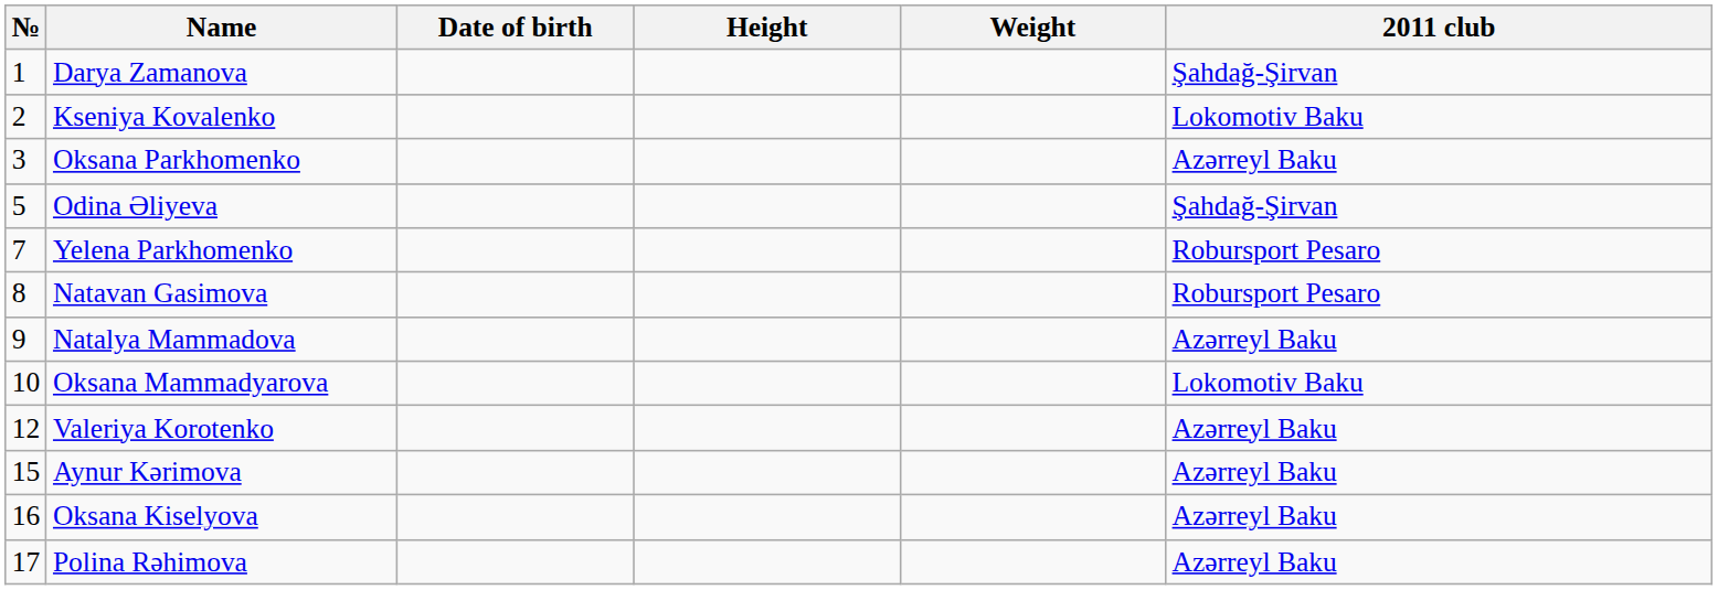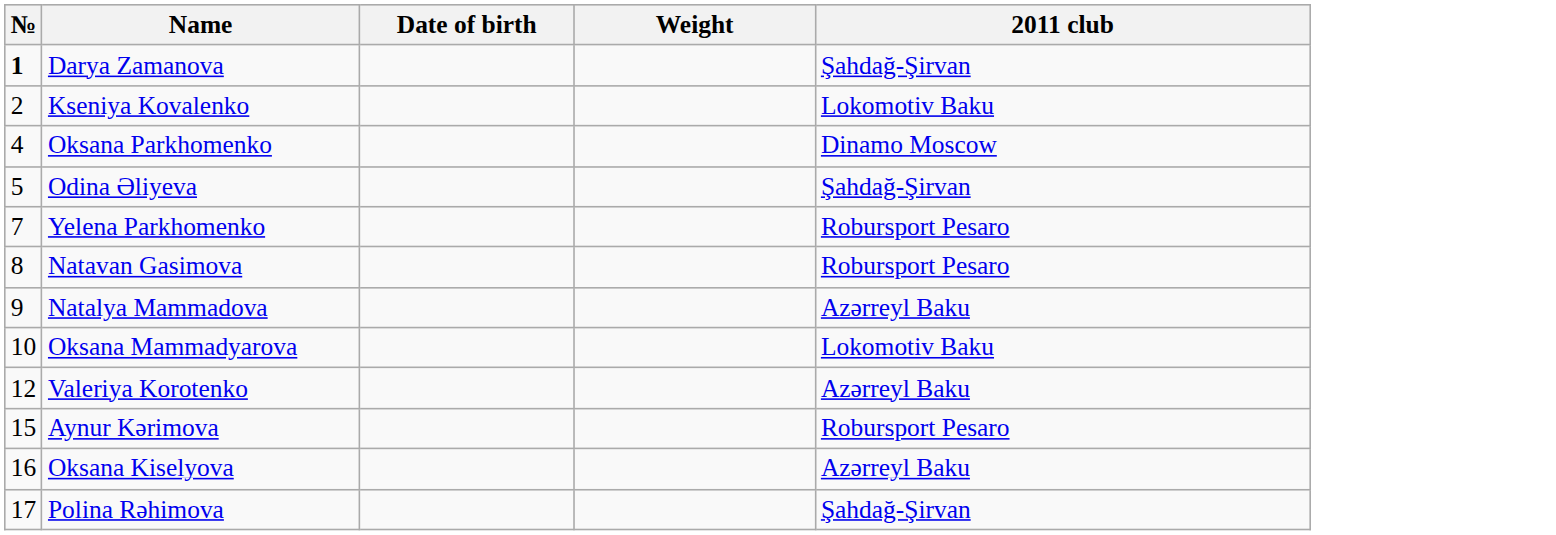 <table class=wikitable sortable style=font-size:100%; text-align:center;>
 <tr>
 <th>№</th>
 <th style=width:12em>Name</th>
 <th style=width:8em>Date of birth</th>
-<th style=width:9em>Height</th>
 <th style=width:9em>Weight</th>
 <th style=width:19em>2011 club</th>
 </tr>
 <tr>
-<td>1</td>
+<td><strong>1</strong></td>
 <td><a href='#'>Darya Zamanova</a></td>
-<td></td>
 <td></td>
 <td></td>
 <td> <a href='#'>Şahdağ-Şirvan</a></td>
 </tr>
 <tr>
 <td>2</td>
 <td><a href='#'>Kseniya Kovalenko</a></td>
 <td></td>
 <td></td>
-<td></td>
 <td> <a href='#'>Lokomotiv Baku</a></td>
 </tr>
 <tr>
-<td>3</td>
+<td>4</td>
 <td><a href='#'>Oksana Parkhomenko</a></td>
 <td></td>
 <td></td>
-<td></td>
-<td> <a href='#'>Azərreyl Baku</a></td>
+<td> <a href='#'>Dinamo Moscow</a></td>
 </tr>
 <tr>
 <td>5</td>
 <td><a href='#'>Odina Əliyeva</a></td>
-<td></td>
 <td></td>
 <td></td>
 <td> <a href='#'>Şahdağ-Şirvan</a></td>
 </tr>
 <tr>
 <td>7</td>
 <td><a href='#'>Yelena Parkhomenko</a></td>
 <td></td>
 <td></td>
-<td></td>
 <td> <a href='#'>Robursport Pesaro</a></td>
 </tr>
 <tr>
 <td>8</td>
 <td><a href='#'>Natavan Gasimova</a></td>
-<td></td>
 <td></td>
 <td></td>
 <td> <a href='#'>Robursport Pesaro</a></td>
 </tr>
 <tr>
 <td>9</td>
 <td><a href='#'>Natalya Mammadova</a></td>
 <td></td>
 <td></td>
-<td></td>
 <td> <a href='#'>Azərreyl Baku</a></td>
 </tr>
 <tr>
 <td>10</td>
 <td><a href='#'>Oksana Mammadyarova</a></td>
-<td></td>
 <td></td>
 <td></td>
 <td> <a href='#'>Lokomotiv Baku</a></td>
 </tr>
 <tr>
 <td>12</td>
 <td><a href='#'>Valeriya Korotenko</a></td>
 <td></td>
 <td></td>
-<td></td>
 <td> <a href='#'>Azərreyl Baku</a></td>
 </tr>
 <tr>
 <td>15</td>
 <td><a href='#'>Aynur Kərimova</a></td>
 <td></td>
 <td></td>
-<td></td>
-<td> <a href='#'>Azərreyl Baku</a></td>
+<td> <a href='#'>Robursport Pesaro</a></td>
 </tr>
 <tr>
 <td>16</td>
 <td><a href='#'>Oksana Kiselyova</a></td>
-<td></td>
 <td></td>
 <td></td>
 <td> <a href='#'>Azərreyl Baku</a></td>
 </tr>
 <tr>
 <td>17</td>
 <td><a href='#'>Polina Rəhimova</a></td>
 <td></td>
 <td></td>
-<td></td>
-<td> <a href='#'>Azərreyl Baku</a></td>
+<td> <a href='#'>Şahdağ-Şirvan</a></td>
 </tr>
 </table>
